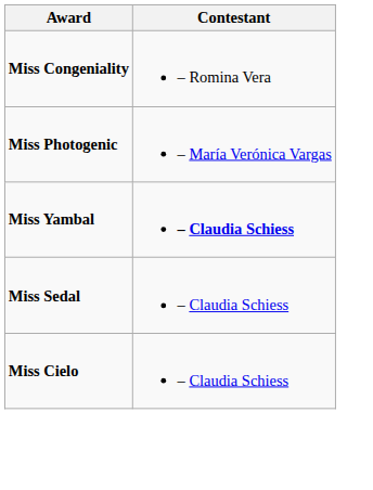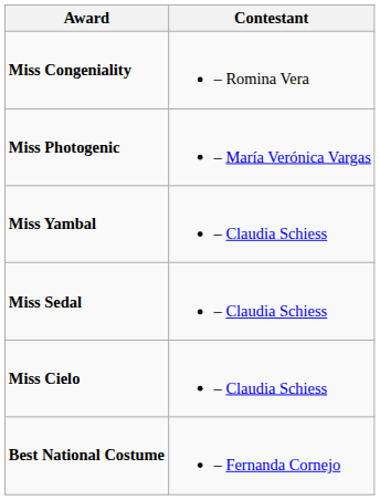 <table class="wikitable sortable" style="font-size: 95%;">
 <tr>
 <th>Award</th>
 <th>Contestant</th>
 </tr>
 <tr>
 <td><strong>Miss Congeniality</strong></td>
 <td><br><ul><li> – Romina Vera</li></ul></td>
 </tr>
 <tr>
 <td><strong>Miss Photogenic</strong></td>
 <td><br><ul><li> – <a href='#'>María Verónica Vargas</a></li></ul></td>
 </tr>
 <tr>
 <td><strong>Miss Yambal</strong></td>
-<td><strong><br><ul><li> – <a href='#'>Claudia Schiess</a></li></ul></strong></td>
+<td><br><ul><li> – <a href='#'>Claudia Schiess</a></li></ul></td>
 </tr>
 <tr>
 <td><strong>Miss Sedal</strong></td>
 <td><br><ul><li> – <a href='#'>Claudia Schiess</a></li></ul></td>
 </tr>
 <tr>
 <td><strong>Miss Cielo</strong></td>
 <td><br><ul><li> – <a href='#'>Claudia Schiess</a></li></ul></td>
 </tr>
+<tr>
+<td><strong>Best National Costume</strong></td>
+<td><br><ul><li> – <a href='#'>Fernanda Cornejo</a></li></ul></td>
+</tr>
 </table>
